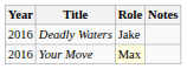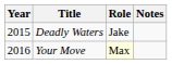 <table class="wikitable sortable">
 <tr>
 <th>Year</th>
 <th>Title</th>
 <th>Role</th>
 <th class="unsortable">Notes</th>
 </tr>
 <tr>
-<td>2016</td>
+<td>2015</td>
 <td><em>Deadly Waters</em></td>
 <td>Jake</td>
 <td></td>
 </tr>
 <tr>
 <td>2016</td>
 <td><em>Your Move</em></td>
 <td style="background: lightyellow;">Max</td>
 <td></td>
 </tr>
 </table>
